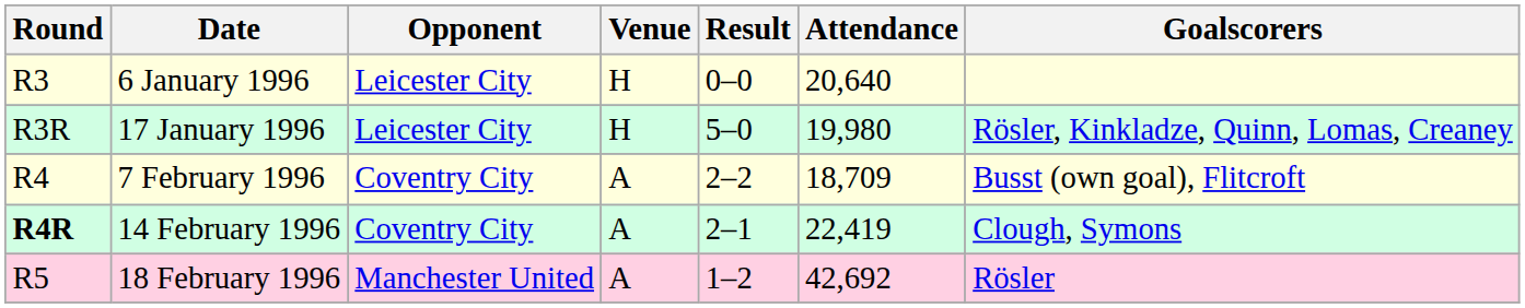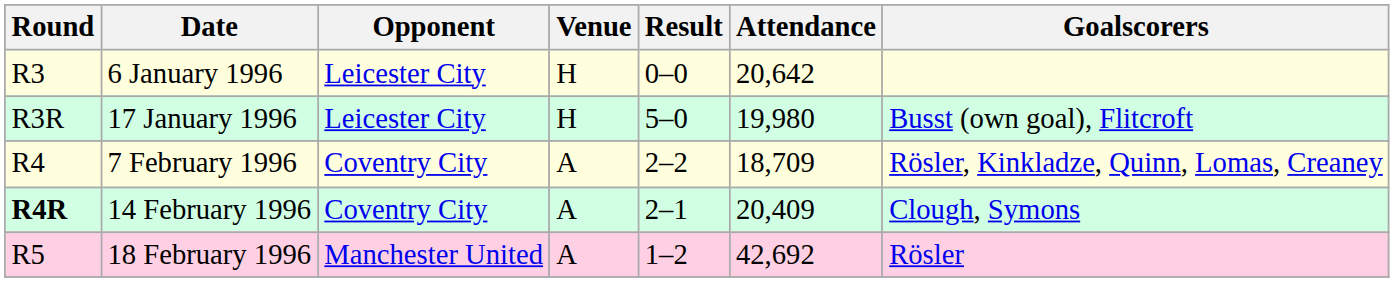 <table class="wikitable">
 <tr>
 <th>Round</th>
 <th>Date</th>
 <th>Opponent</th>
 <th>Venue</th>
 <th>Result</th>
 <th>Attendance</th>
 <th>Goalscorers</th>
 </tr>
 <tr style="background-color: #ffffdd;">
 <td>R3</td>
 <td>6 January 1996</td>
 <td><a href='#'>Leicester City</a></td>
 <td>H</td>
 <td>0–0</td>
-<td>20,640</td>
+<td>20,642</td>
 <td></td>
 </tr>
 <tr style="background-color: #d0ffe3;">
 <td>R3R</td>
 <td>17 January 1996</td>
 <td><a href='#'>Leicester City</a></td>
 <td>H</td>
 <td>5–0</td>
 <td>19,980</td>
-<td><a href='#'>Rösler</a>, <a href='#'>Kinkladze</a>, <a href='#'>Quinn</a>, <a href='#'>Lomas</a>, <a href='#'>Creaney</a></td>
+<td><a href='#'>Busst</a> (own goal), <a href='#'>Flitcroft</a></td>
 </tr>
 <tr style="background-color: #ffffdd;">
 <td>R4</td>
 <td>7 February 1996</td>
 <td><a href='#'>Coventry City</a></td>
 <td>A</td>
 <td>2–2</td>
 <td>18,709</td>
-<td><a href='#'>Busst</a> (own goal), <a href='#'>Flitcroft</a></td>
+<td><a href='#'>Rösler</a>, <a href='#'>Kinkladze</a>, <a href='#'>Quinn</a>, <a href='#'>Lomas</a>, <a href='#'>Creaney</a></td>
 </tr>
 <tr style="background-color: #d0ffe3;">
 <td><strong>R4R</strong></td>
 <td>14 February 1996</td>
 <td><a href='#'>Coventry City</a></td>
 <td>A</td>
 <td>2–1</td>
-<td>22,419</td>
+<td>20,409</td>
 <td><a href='#'>Clough</a>, <a href='#'>Symons</a></td>
 </tr>
 <tr style="background-color: #ffd0e3;">
 <td>R5</td>
 <td>18 February 1996</td>
 <td><a href='#'>Manchester United</a></td>
 <td>A</td>
 <td>1–2</td>
 <td>42,692</td>
 <td><a href='#'>Rösler</a></td>
 </tr>
 </table>
